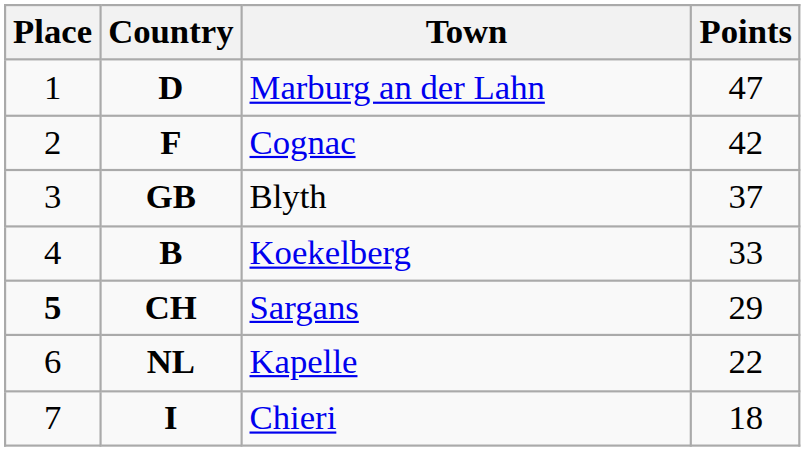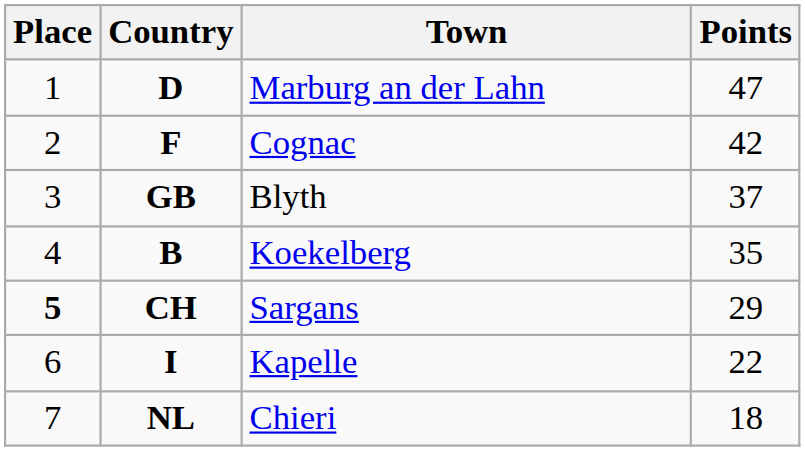 <table class="wikitable">
 <tr>
 <th width="25">Place</th>
 <th width="25">Country</th>
 <th width="200">Town</th>
 <th width="25">Points</th>
 </tr>
 <tr>
 <td align="center">1</td>
 <td align="center"><strong>D</strong></td>
 <td align="left"><a href='#'>Marburg an der Lahn</a></td>
 <td align="center">47</td>
 </tr>
 <tr>
 <td align="center">2</td>
 <td align="center"><strong>F</strong></td>
 <td align="left"><a href='#'>Cognac</a></td>
 <td align="center">42</td>
 </tr>
 <tr>
 <td align="center">3</td>
 <td align="center"><strong>GB</strong></td>
 <td align="left">Blyth</td>
 <td align="center">37</td>
 </tr>
 <tr>
 <td align="center">4</td>
 <td align="center"><strong>B</strong></td>
 <td align="left"><a href='#'>Koekelberg</a></td>
-<td align="center">33</td>
+<td align="center">35</td>
 </tr>
 <tr>
 <td align="center"><strong>5</strong></td>
 <td align="center"><strong>CH</strong></td>
 <td align="left"><a href='#'>Sargans</a></td>
 <td align="center">29</td>
 </tr>
 <tr>
 <td align="center">6</td>
-<td align="center"><strong>NL</strong></td>
+<td align="center"><strong>I</strong></td>
 <td align="left"><a href='#'>Kapelle</a></td>
 <td align="center">22</td>
 </tr>
 <tr>
 <td align="center">7</td>
-<td align="center"><strong>I</strong></td>
+<td align="center"><strong>NL</strong></td>
 <td align="left"><a href='#'>Chieri</a></td>
 <td align="center">18</td>
 </tr>
 </table>
